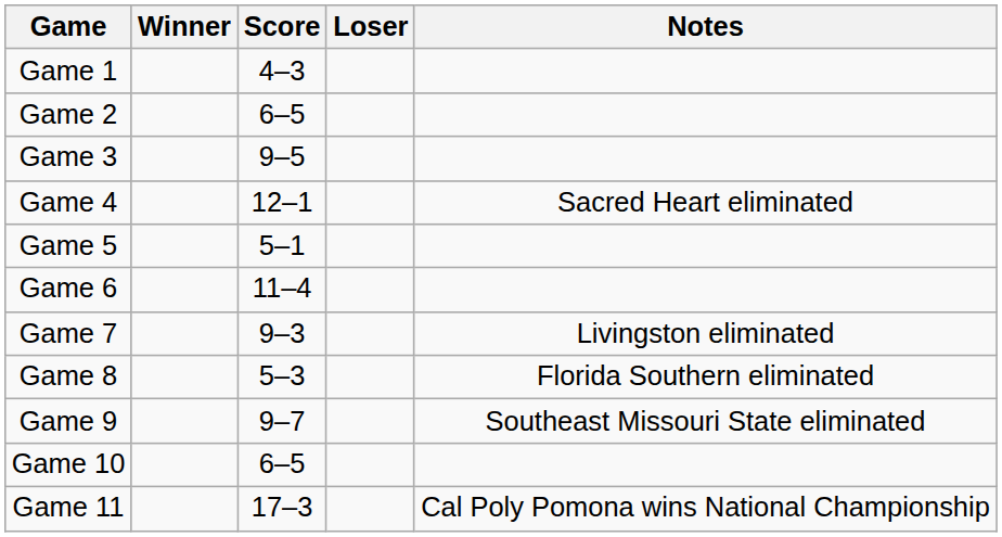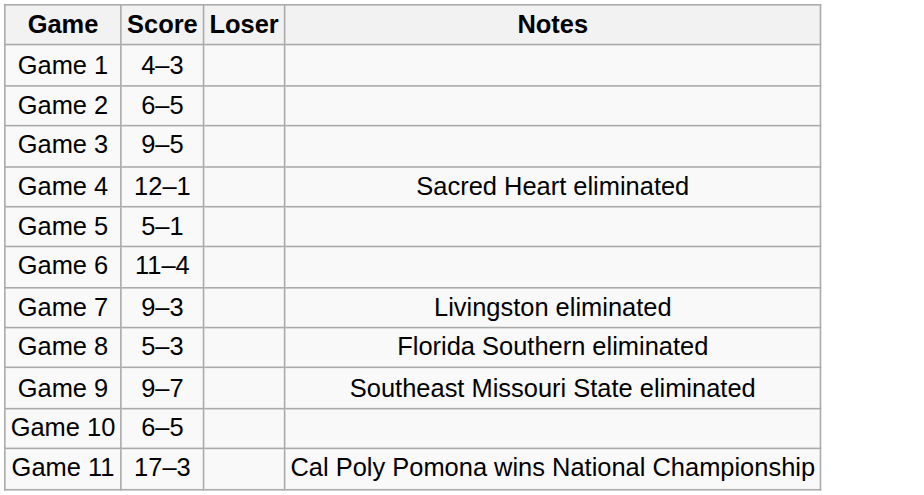 <table class="wikitable">
 <tr style="text-align:center; background:#f2f2f2;">
 <th>Game</th>
-<th>Winner</th>
 <th>Score</th>
 <th>Loser</th>
 <th>Notes</th>
 </tr>
 <tr align=center>
 <td>Game 1</td>
-<td></td>
 <td>4–3</td>
 <td></td>
 <td></td>
 </tr>
 <tr align=center>
 <td>Game 2</td>
-<td></td>
 <td>6–5</td>
 <td></td>
 <td></td>
 </tr>
 <tr align=center>
 <td>Game 3</td>
-<td></td>
 <td>9–5</td>
 <td></td>
 <td></td>
 </tr>
 <tr align=center>
 <td>Game 4</td>
-<td></td>
 <td>12–1</td>
 <td></td>
 <td>Sacred Heart eliminated</td>
 </tr>
 <tr align=center>
 <td>Game 5</td>
-<td></td>
 <td>5–1</td>
 <td></td>
 <td></td>
 </tr>
 <tr align=center>
 <td>Game 6</td>
-<td></td>
 <td>11–4</td>
 <td></td>
 <td></td>
 </tr>
 <tr align=center>
 <td>Game 7</td>
-<td></td>
 <td>9–3</td>
 <td></td>
 <td>Livingston eliminated</td>
 </tr>
 <tr align=center>
 <td>Game 8</td>
-<td></td>
 <td>5–3</td>
 <td></td>
 <td>Florida Southern eliminated</td>
 </tr>
 <tr align=center>
 <td>Game 9</td>
-<td></td>
 <td>9–7</td>
 <td></td>
 <td>Southeast Missouri State eliminated</td>
 </tr>
 <tr align=center>
 <td>Game 10</td>
-<td></td>
 <td>6–5</td>
 <td></td>
 <td></td>
 </tr>
 <tr align=center>
 <td>Game 11</td>
-<td></td>
 <td>17–3</td>
 <td></td>
 <td>Cal Poly Pomona wins National Championship</td>
 </tr>
 </table>
